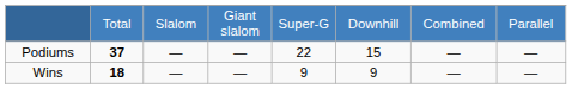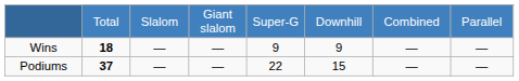 <table class="wikitable"  style="font-size:95%; text-align:center; border:gray solid 1px; width:40%;">
 <tr style="background:#369; color:white;">
 <td rowspan="2" style="width:3%;"></td>
 </tr>
 <tr style="background:#4180be; color:white;">
 <td style="width:2%;">Total</td>
 <td style="width:2%;">Slalom</td>
 <td style="width:2%;">Giant slalom</td>
 <td style="width:2%;">Super-G</td>
 <td style="width:2%;">Downhill</td>
 <td style="width:2%;">Combined</td>
 <td style="width:2%;">Parallel</td>
 </tr>
 <tr>
+<td>Wins</td>
+<td><strong>18</strong></td>
+<td>—</td>
+<td>—</td>
+<td>9</td>
+<td>9</td>
+<td>—</td>
+<td>—</td>
+</tr>
+<tr>
 <td>Podiums</td>
 <td><strong>37</strong></td>
 <td>—</td>
 <td>—</td>
 <td>22</td>
 <td>15</td>
 <td>—</td>
 <td>—</td>
 </tr>
-<tr>
-<td>Wins</td>
-<td><strong>18</strong></td>
-<td>—</td>
-<td>—</td>
-<td>9</td>
-<td>9</td>
-<td>—</td>
-<td>—</td>
-</tr>
 </table>
